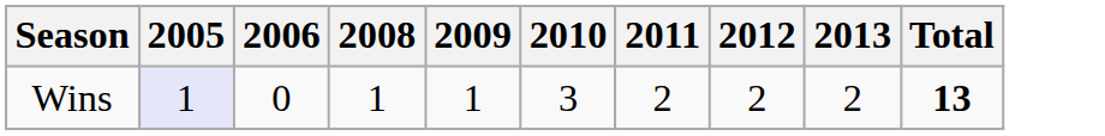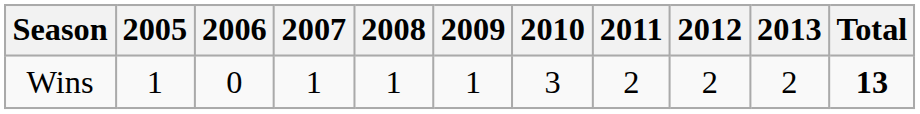 <table class=wikitable>
 <tr>
 <th>Season</th>
 <th>2005</th>
 <th>2006</th>
+<th>2007</th>
 <th>2008</th>
 <th>2009</th>
 <th>2010</th>
 <th>2011</th>
 <th>2012</th>
 <th>2013</th>
 <th><strong>Total</strong></th>
 </tr>
 <tr align=center>
 <td>Wins</td>
-<td style="background: lavender;">1</td>
+<td>1</td>
 <td>0</td>
+<td>1</td>
 <td>1</td>
 <td>1</td>
 <td>3</td>
 <td>2</td>
 <td>2</td>
 <td>2</td>
 <td><strong>13</strong></td>
 </tr>
 </table>
